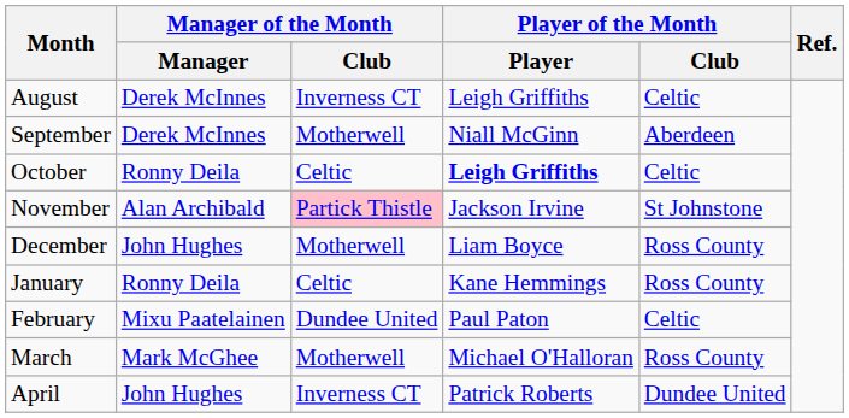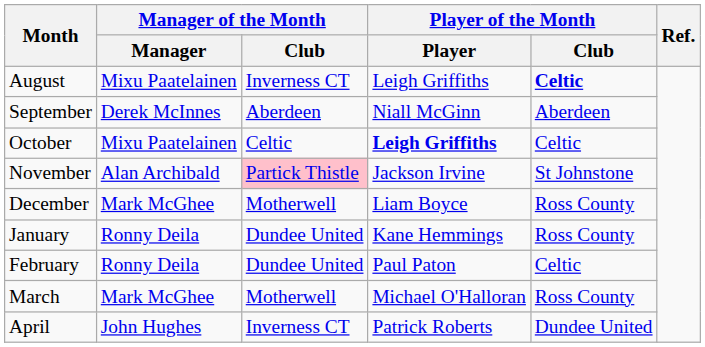 <table class="wikitable">
 <tr>
 <th rowspan="2">Month</th>
 <th colspan="2"><a href='#'>Manager of the Month</a></th>
 <th colspan="2"><a href='#'>Player of the Month</a></th>
 <th rowspan="2">Ref.</th>
 </tr>
 <tr>
 <th>Manager</th>
 <th>Club</th>
 <th>Player</th>
 <th>Club</th>
 </tr>
 <tr>
 <td>August</td>
-<td> <a href='#'>Derek McInnes</a></td>
+<td> <a href='#'>Mixu Paatelainen</a></td>
 <td><a href='#'>Inverness CT</a></td>
 <td> <a href='#'>Leigh Griffiths</a></td>
-<td><a href='#'>Celtic</a></td>
+<td><strong><a href='#'>Celtic</a></strong></td>
 <td rowspan="9"></td>
 </tr>
 <tr>
 <td>September</td>
 <td> <a href='#'>Derek McInnes</a></td>
-<td><a href='#'>Motherwell</a></td>
+<td><a href='#'>Aberdeen</a></td>
 <td> <a href='#'>Niall McGinn</a></td>
 <td><a href='#'>Aberdeen</a></td>
 </tr>
 <tr>
 <td>October</td>
-<td> <a href='#'>Ronny Deila</a></td>
+<td> <a href='#'>Mixu Paatelainen</a></td>
 <td><a href='#'>Celtic</a></td>
 <td><strong> <a href='#'>Leigh Griffiths</a></strong></td>
 <td><a href='#'>Celtic</a></td>
 </tr>
 <tr>
 <td>November</td>
 <td> <a href='#'>Alan Archibald</a></td>
 <td style="background: pink;"><a href='#'>Partick Thistle</a></td>
 <td> <a href='#'>Jackson Irvine</a></td>
 <td><a href='#'>St Johnstone</a></td>
 </tr>
 <tr>
 <td>December</td>
-<td> <a href='#'>John Hughes</a></td>
+<td> <a href='#'>Mark McGhee</a></td>
 <td><a href='#'>Motherwell</a></td>
 <td> <a href='#'>Liam Boyce</a></td>
 <td><a href='#'>Ross County</a></td>
 </tr>
 <tr>
 <td>January</td>
 <td> <a href='#'>Ronny Deila</a></td>
-<td><a href='#'>Celtic</a></td>
+<td><a href='#'>Dundee United</a></td>
 <td> <a href='#'>Kane Hemmings</a></td>
 <td><a href='#'>Ross County</a></td>
 </tr>
 <tr>
 <td>February</td>
-<td> <a href='#'>Mixu Paatelainen</a></td>
+<td> <a href='#'>Ronny Deila</a></td>
 <td><a href='#'>Dundee United</a></td>
 <td> <a href='#'>Paul Paton</a></td>
 <td><a href='#'>Celtic</a></td>
 </tr>
 <tr>
 <td>March</td>
 <td> <a href='#'>Mark McGhee</a></td>
 <td><a href='#'>Motherwell</a></td>
 <td> <a href='#'>Michael O'Halloran</a></td>
 <td><a href='#'>Ross County</a></td>
 </tr>
 <tr>
 <td>April</td>
 <td> <a href='#'>John Hughes</a></td>
 <td><a href='#'>Inverness CT</a></td>
 <td> <a href='#'>Patrick Roberts</a></td>
 <td><a href='#'>Dundee United</a></td>
 </tr>
 </table>
